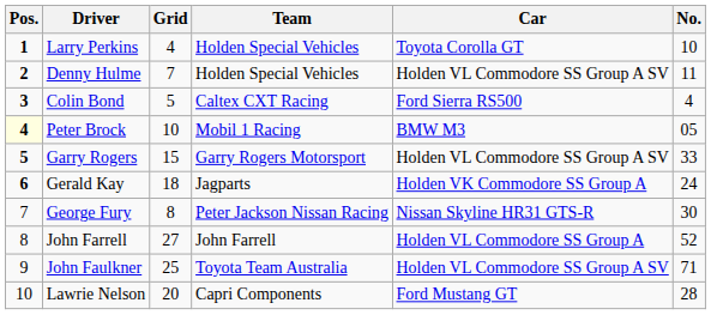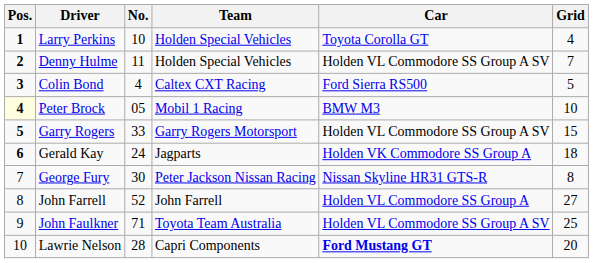 <table class="wikitable" style="font-size: 90%">
 <tr>
 <th>Pos.</th>
 <th>Driver</th>
-<th>Grid</th>
+<th>No.</th>
 <th>Team</th>
 <th>Car</th>
-<th>No.</th>
+<th>Grid</th>
 </tr>
 <tr>
 <td align="center"><strong>1</strong></td>
 <td> <a href='#'>Larry Perkins</a></td>
-<td align="center">4</td>
+<td align="center">10</td>
 <td><a href='#'>Holden Special Vehicles</a></td>
 <td><a href='#'>Toyota Corolla GT</a></td>
-<td align="center">10</td>
+<td align="center">4</td>
 </tr>
 <tr>
 <td align="center"><strong>2</strong></td>
 <td> <a href='#'>Denny Hulme</a></td>
-<td align="center">7</td>
+<td align="center">11</td>
 <td>Holden Special Vehicles</td>
 <td>Holden VL Commodore SS Group A SV</td>
-<td align="center">11</td>
+<td align="center">7</td>
 </tr>
 <tr>
 <td align="center"><strong>3</strong></td>
 <td> <a href='#'>Colin Bond</a></td>
-<td align="center">5</td>
+<td align="center">4</td>
 <td><a href='#'>Caltex CXT Racing</a></td>
 <td><a href='#'>Ford Sierra RS500</a></td>
-<td align="center">4</td>
+<td align="center">5</td>
 </tr>
 <tr>
 <td align="center" style="background: lightyellow;"><strong>4</strong></td>
 <td> <a href='#'>Peter Brock</a></td>
-<td align="center">10</td>
+<td align="center">05</td>
 <td><a href='#'>Mobil 1 Racing</a></td>
 <td><a href='#'>BMW M3</a></td>
-<td align="center">05</td>
+<td align="center">10</td>
 </tr>
 <tr>
 <td align="center"><strong>5</strong></td>
 <td> <a href='#'>Garry Rogers</a></td>
-<td align="center">15</td>
+<td align="center">33</td>
 <td><a href='#'>Garry Rogers Motorsport</a></td>
 <td>Holden VL Commodore SS Group A SV</td>
-<td align="center">33</td>
+<td align="center">15</td>
 </tr>
 <tr>
 <td align="center"><strong>6</strong></td>
 <td> Gerald Kay</td>
-<td align="center">18</td>
+<td align="center">24</td>
 <td>Jagparts</td>
 <td><a href='#'>Holden VK Commodore SS Group A</a></td>
-<td align="center">24</td>
+<td align="center">18</td>
 </tr>
 <tr>
 <td align="center">7</td>
 <td> <a href='#'>George Fury</a></td>
-<td align="center">8</td>
+<td align="center">30</td>
 <td><a href='#'>Peter Jackson Nissan Racing</a></td>
 <td><a href='#'>Nissan Skyline HR31 GTS-R</a></td>
-<td align="center">30</td>
+<td align="center">8</td>
 </tr>
 <tr>
 <td align="center">8</td>
 <td> John Farrell</td>
-<td align="center">27</td>
+<td align="center">52</td>
 <td>John Farrell</td>
 <td><a href='#'>Holden VL Commodore SS Group A</a></td>
-<td align="center">52</td>
+<td align="center">27</td>
 </tr>
 <tr>
 <td align="center">9</td>
 <td> <a href='#'>John Faulkner</a></td>
-<td align="center">25</td>
+<td align="center">71</td>
 <td><a href='#'>Toyota Team Australia</a></td>
 <td><a href='#'>Holden VL Commodore SS Group A SV</a></td>
-<td align="center">71</td>
+<td align="center">25</td>
 </tr>
 <tr>
 <td align="center">10</td>
 <td> Lawrie Nelson</td>
+<td align="center">28</td>
+<td>Capri Components</td>
+<td><strong><a href='#'>Ford Mustang GT</a></strong></td>
 <td align="center">20</td>
-<td>Capri Components</td>
-<td><a href='#'>Ford Mustang GT</a></td>
-<td align="center">28</td>
 </tr>
 </table>
